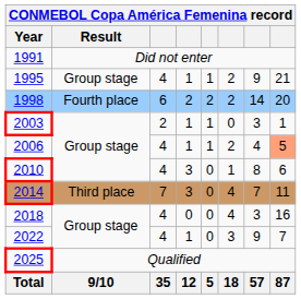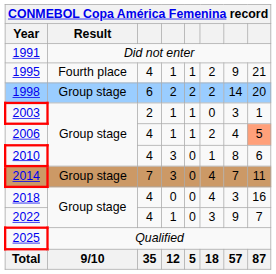 <table class="wikitable" style="text-align: center;">
 <tr>
 <th colspan=10><a href='#'>CONMEBOL Copa América Femenina</a> record</th>
 </tr>
 <tr>
 <th>Year</th>
 <th>Result</th>
 <th></th>
 <th></th>
 <th></th>
 <th></th>
 <th></th>
 <th></th>
 </tr>
 <tr>
 <td> <a href='#'>1991</a></td>
 <td colspan=8><em>Did not enter</em></td>
 </tr>
 <tr>
 <td> <a href='#'>1995</a></td>
-<td>Group stage</td>
+<td>Fourth place</td>
 <td>4</td>
 <td>1</td>
 <td>1</td>
 <td>2</td>
 <td>9</td>
 <td>21</td>
 </tr>
 <tr style="background:#9acdff;">
 <td> <a href='#'>1998</a></td>
-<td>Fourth place</td>
+<td>Group stage</td>
 <td>6</td>
 <td>2</td>
 <td>2</td>
 <td>2</td>
 <td>14</td>
 <td>20</td>
 </tr>
 <tr>
 <td style="border: 3px solid red">   <a href='#'>2003</a></td>
 <td rowspan=3>Group stage</td>
 <td>2</td>
 <td>1</td>
 <td>1</td>
 <td>0</td>
 <td>3</td>
 <td>1</td>
 </tr>
 <tr>
 <td> <a href='#'>2006</a></td>
 <td>4</td>
 <td>1</td>
 <td>1</td>
 <td>2</td>
 <td>4</td>
 <td style="background: lightsalmon;">5</td>
 </tr>
 <tr>
 <td style="border: 3px solid red"> <a href='#'>2010</a></td>
 <td>4</td>
 <td>3</td>
 <td>0</td>
 <td>1</td>
 <td>8</td>
 <td>6</td>
 </tr>
 <tr style="background:#c96;">
 <td style="border: 3px solid red"> <a href='#'>2014</a></td>
-<td>Third place</td>
+<td>Group stage</td>
 <td>7</td>
 <td>3</td>
 <td>0</td>
 <td>4</td>
 <td>7</td>
 <td>11</td>
 </tr>
 <tr>
 <td> <a href='#'>2018</a></td>
 <td rowspan=2>Group stage</td>
 <td>4</td>
 <td>0</td>
 <td>0</td>
 <td>4</td>
 <td>3</td>
 <td>16</td>
 </tr>
 <tr>
 <td> <a href='#'>2022</a></td>
 <td>4</td>
 <td>1</td>
 <td>0</td>
 <td>3</td>
 <td>9</td>
 <td>7</td>
 </tr>
 <tr>
 <td style="border: 3px solid red"> <a href='#'>2025</a></td>
 <td colspan=8><em>Qualified</em></td>
 </tr>
 <tr>
 <th>Total</th>
 <th>9/10</th>
 <th>35</th>
 <th>12</th>
 <th>5</th>
 <th>18</th>
 <th>57</th>
 <th>87</th>
 </tr>
 </table>
